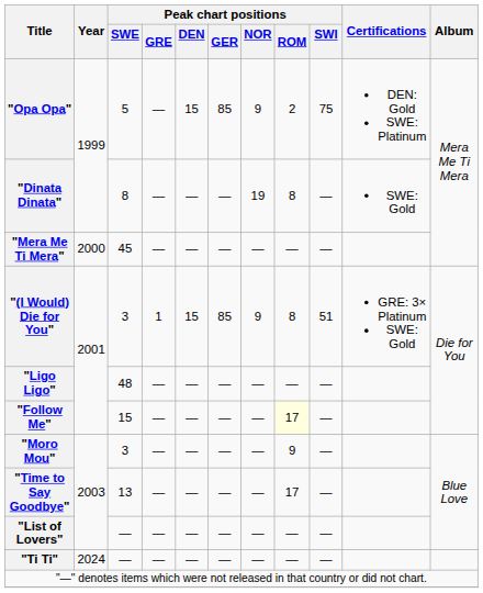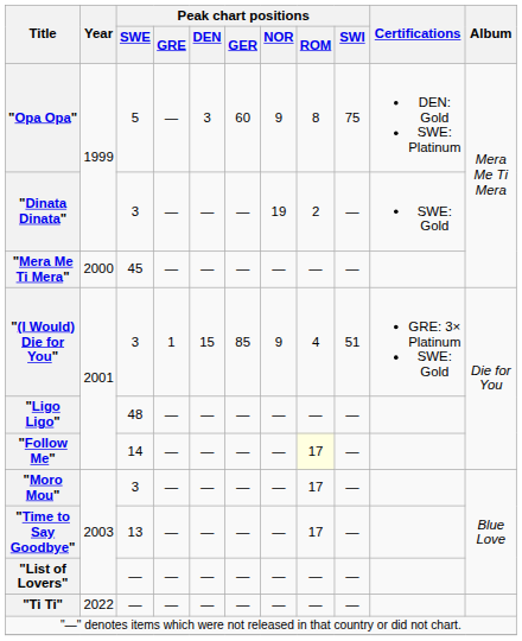 <table class="wikitable plainrowheaders" style="text-align:center;" border="1">
 <tr>
 <th scope="col" rowspan="2">Title</th>
 <th scope="col" rowspan="2">Year</th>
 <th scope="col" colspan="7">Peak chart positions</th>
 <th scope="col" rowspan="2"><a href='#'>Certifications</a></th>
 <th scope="col" rowspan="2">Album</th>
 </tr>
 <tr>
 <th width="35"><a href='#'>SWE</a><br><br></th>
 <th width="35"><a href='#'>GRE</a></th>
 <th width="35"><a href='#'>DEN</a><br><br></th>
 <th width="35"><a href='#'>GER</a></th>
 <th width="35"><a href='#'>NOR</a><br><br></th>
 <th width="35"><a href='#'>ROM</a></th>
 <th width="35"><a href='#'>SWI</a><br><br></th>
 </tr>
 <tr>
 <th scope="row">"<a href='#'>Opa Opa</a>"</th>
 <td rowspan="2">1999</td>
 <td>5</td>
 <td>—</td>
-<td>15</td>
-<td>85</td>
+<td>3</td>
+<td>60</td>
 <td>9</td>
-<td>2</td>
+<td>8</td>
 <td>75</td>
 <td><br><ul><li>DEN: Gold</li><li>SWE: Platinum</li></ul></td>
 <td rowspan="3"><em>Mera Me Ti Mera</em></td>
 </tr>
 <tr>
 <th scope="row">"<a href='#'>Dinata Dinata</a>"</th>
-<td>8</td>
+<td>3</td>
 <td>—</td>
 <td>—</td>
 <td>—</td>
 <td>19</td>
-<td>8</td>
+<td>2</td>
 <td>—</td>
 <td><br><ul><li>SWE: Gold</li></ul></td>
 </tr>
 <tr>
 <th scope="row">"<a href='#'>Mera Me Ti Mera</a>"</th>
 <td>2000</td>
 <td>45</td>
 <td>—</td>
 <td>—</td>
 <td>—</td>
 <td>—</td>
 <td>—</td>
 <td>—</td>
 <td></td>
 </tr>
 <tr>
 <th scope="row">"<a href='#'>(I Would) Die for You</a>"</th>
 <td rowspan="3">2001</td>
 <td>3</td>
 <td>1</td>
 <td>15</td>
 <td>85</td>
 <td>9</td>
-<td>8</td>
+<td>4</td>
 <td>51</td>
 <td><br><ul><li>GRE: 3× Platinum</li><li>SWE: Gold</li></ul></td>
 <td rowspan="3"><em>Die for You</em></td>
 </tr>
 <tr>
 <th scope="row">"<a href='#'>Ligo Ligo</a>"</th>
 <td>48</td>
 <td>—</td>
 <td>—</td>
 <td>—</td>
 <td>—</td>
 <td>—</td>
 <td>—</td>
 <td></td>
 </tr>
 <tr>
 <th scope="row">"<a href='#'>Follow Me</a>"</th>
-<td>15</td>
+<td>14</td>
 <td>—</td>
 <td>—</td>
 <td>—</td>
 <td>—</td>
 <td style="background: lightyellow;">17</td>
 <td>—</td>
 <td></td>
 </tr>
 <tr>
 <th scope="row">"<a href='#'>Moro Mou</a>"</th>
 <td rowspan="3">2003</td>
 <td>3</td>
 <td>—</td>
 <td>—</td>
 <td>—</td>
 <td>—</td>
-<td>9</td>
+<td>17</td>
 <td>—</td>
 <td></td>
 <td rowspan="3"><em>Blue Love</em></td>
 </tr>
 <tr>
 <th scope="row">"<a href='#'>Time to Say Goodbye</a>"</th>
 <td>13</td>
 <td>—</td>
 <td>—</td>
 <td>—</td>
 <td>—</td>
 <td>17</td>
 <td>—</td>
 <td></td>
 </tr>
 <tr>
 <th scope="row">"List of Lovers"</th>
 <td>—</td>
 <td>—</td>
 <td>—</td>
 <td>—</td>
 <td>—</td>
 <td>—</td>
 <td>—</td>
 <td></td>
 </tr>
 <tr>
 <th scope="row">"Ti Ti"</th>
-<td>2024</td>
+<td>2022</td>
 <td>—</td>
 <td>—</td>
 <td>—</td>
 <td>—</td>
 <td>—</td>
 <td>—</td>
 <td>—</td>
 <td></td>
 <td></td>
 </tr>
 <tr>
 <td colspan="14" style="font-size:90%;">"—" denotes items which were not released in that country or did not chart.</td>
 </tr>
 <tr>
 </tr>
 </table>
